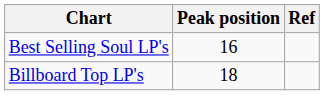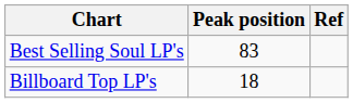 <table class="wikitable">
 <tr>
 <th>Chart</th>
 <th>Peak position</th>
 <th>Ref</th>
 </tr>
 <tr>
 <td><a href='#'>Best Selling Soul LP's</a></td>
-<td align=center>16</td>
+<td align=center>83</td>
 <td align=center></td>
 </tr>
 <tr>
 <td><a href='#'>Billboard Top LP's</a></td>
 <td align=center>18</td>
 <td align=center></td>
 </tr>
 </table>
